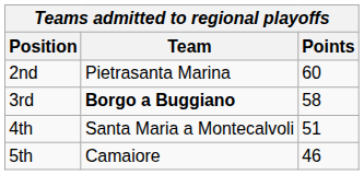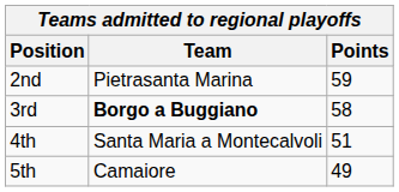 <table class="wikitable">
 <tr>
 <th colspan="3"><em>Teams admitted to regional playoffs</em></th>
 </tr>
 <tr>
 <th>Position</th>
 <th>Team</th>
 <th>Points</th>
 </tr>
 <tr>
 <td>2nd</td>
 <td>Pietrasanta Marina</td>
-<td>60</td>
+<td>59</td>
 </tr>
 <tr>
 <td>3rd</td>
 <td><strong>Borgo a Buggiano</strong></td>
 <td>58</td>
 </tr>
 <tr>
 <td>4th</td>
 <td>Santa Maria a Montecalvoli</td>
 <td>51</td>
 </tr>
 <tr>
 <td>5th</td>
 <td>Camaiore</td>
-<td>46</td>
+<td>49</td>
 </tr>
 </table>
